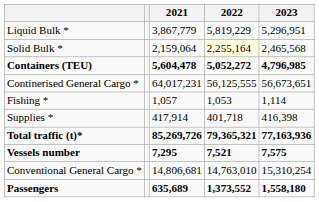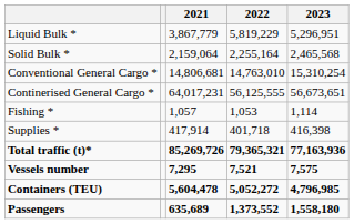 <table class="wikitable">
 <tr>
 <th></th>
 <th></th>
 <th>2021</th>
 <th>2022</th>
 <th>2023</th>
 </tr>
 <tr>
 <td>Liquid Bulk *</td>
 <td></td>
 <td>3,867,779</td>
 <td>5,819,229</td>
 <td>5,296,951</td>
 </tr>
 <tr>
 <td>Solid Bulk *</td>
 <td></td>
 <td>2,159,064</td>
-<td style="background: lightyellow;">2,255,164</td>
+<td>2,255,164</td>
 <td>2,465,568</td>
 </tr>
 <tr>
-<td><strong>Containers (TEU)</strong></td>
+<td>Conventional General Cargo *</td>
 <td></td>
-<td><strong>5,604,478</strong></td>
-<td><strong>5,052,272</strong></td>
-<td><strong>4,796,985</strong></td>
+<td>14,806,681</td>
+<td>14,763,010</td>
+<td>15,310,254</td>
 </tr>
 <tr>
 <td>Continerised General Cargo *</td>
 <td></td>
 <td>64,017,231</td>
 <td>56,125,555</td>
 <td>56,673,651</td>
 </tr>
 <tr>
 <td>Fishing *</td>
 <td></td>
 <td>1,057</td>
 <td>1,053</td>
 <td>1,114</td>
 </tr>
 <tr>
 <td>Supplies *</td>
 <td></td>
 <td>417,914</td>
 <td>401,718</td>
 <td>416,398</td>
 </tr>
 <tr>
 <td><strong>Total traffic (t)*</strong></td>
 <td></td>
 <td><strong>85,269,726</strong></td>
 <td><strong>79,365,321</strong></td>
 <td><strong>77,163,936</strong></td>
 </tr>
 <tr>
 <td><strong>Vessels number</strong></td>
 <td></td>
 <td><strong>7,295</strong></td>
 <td><strong>7,521</strong></td>
 <td><strong>7,575</strong></td>
 </tr>
 <tr>
-<td>Conventional General Cargo *</td>
+<td><strong>Containers (TEU)</strong></td>
 <td></td>
-<td>14,806,681</td>
-<td>14,763,010</td>
-<td>15,310,254</td>
+<td><strong>5,604,478</strong></td>
+<td><strong>5,052,272</strong></td>
+<td><strong>4,796,985</strong></td>
 </tr>
 <tr>
 <td><strong>Passengers</strong></td>
 <td></td>
 <td><strong>635,689</strong></td>
 <td><strong>1,373,552</strong></td>
 <td><strong>1,558,180</strong></td>
 </tr>
 </table>
